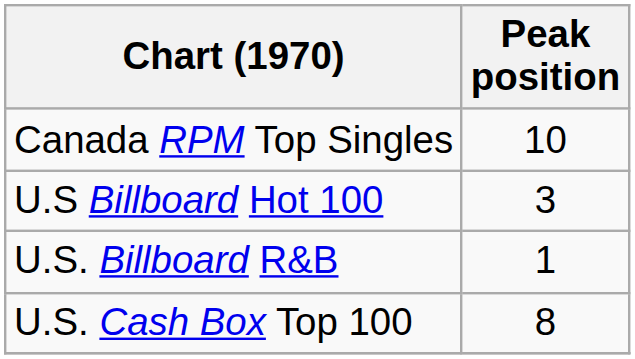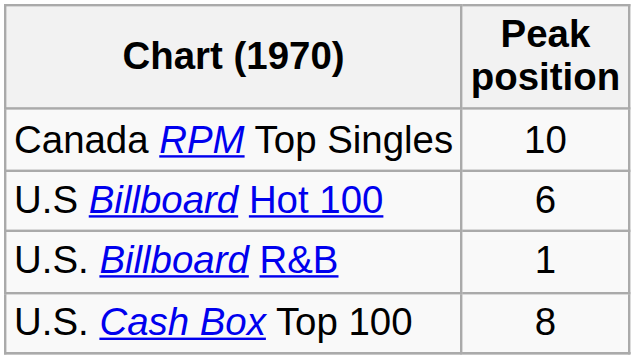 <table class="wikitable sortable">
 <tr>
 <th>Chart (1970)</th>
 <th>Peak<br>position</th>
 </tr>
 <tr>
 <td>Canada <em><a href='#'>RPM</a></em> Top Singles</td>
 <td style="text-align:center;">10</td>
 </tr>
 <tr>
 <td>U.S <em><a href='#'>Billboard</a></em> <a href='#'>Hot 100</a></td>
-<td style="text-align:center;">3</td>
+<td style="text-align:center;">6</td>
 </tr>
 <tr>
 <td>U.S. <em><a href='#'>Billboard</a></em> <a href='#'>R&B</a></td>
 <td style="text-align:center;">1</td>
 </tr>
 <tr>
 <td>U.S. <a href='#'><em>Cash Box</em></a> Top 100</td>
 <td align="center">8</td>
 </tr>
 <tr>
 </tr>
 </table>
